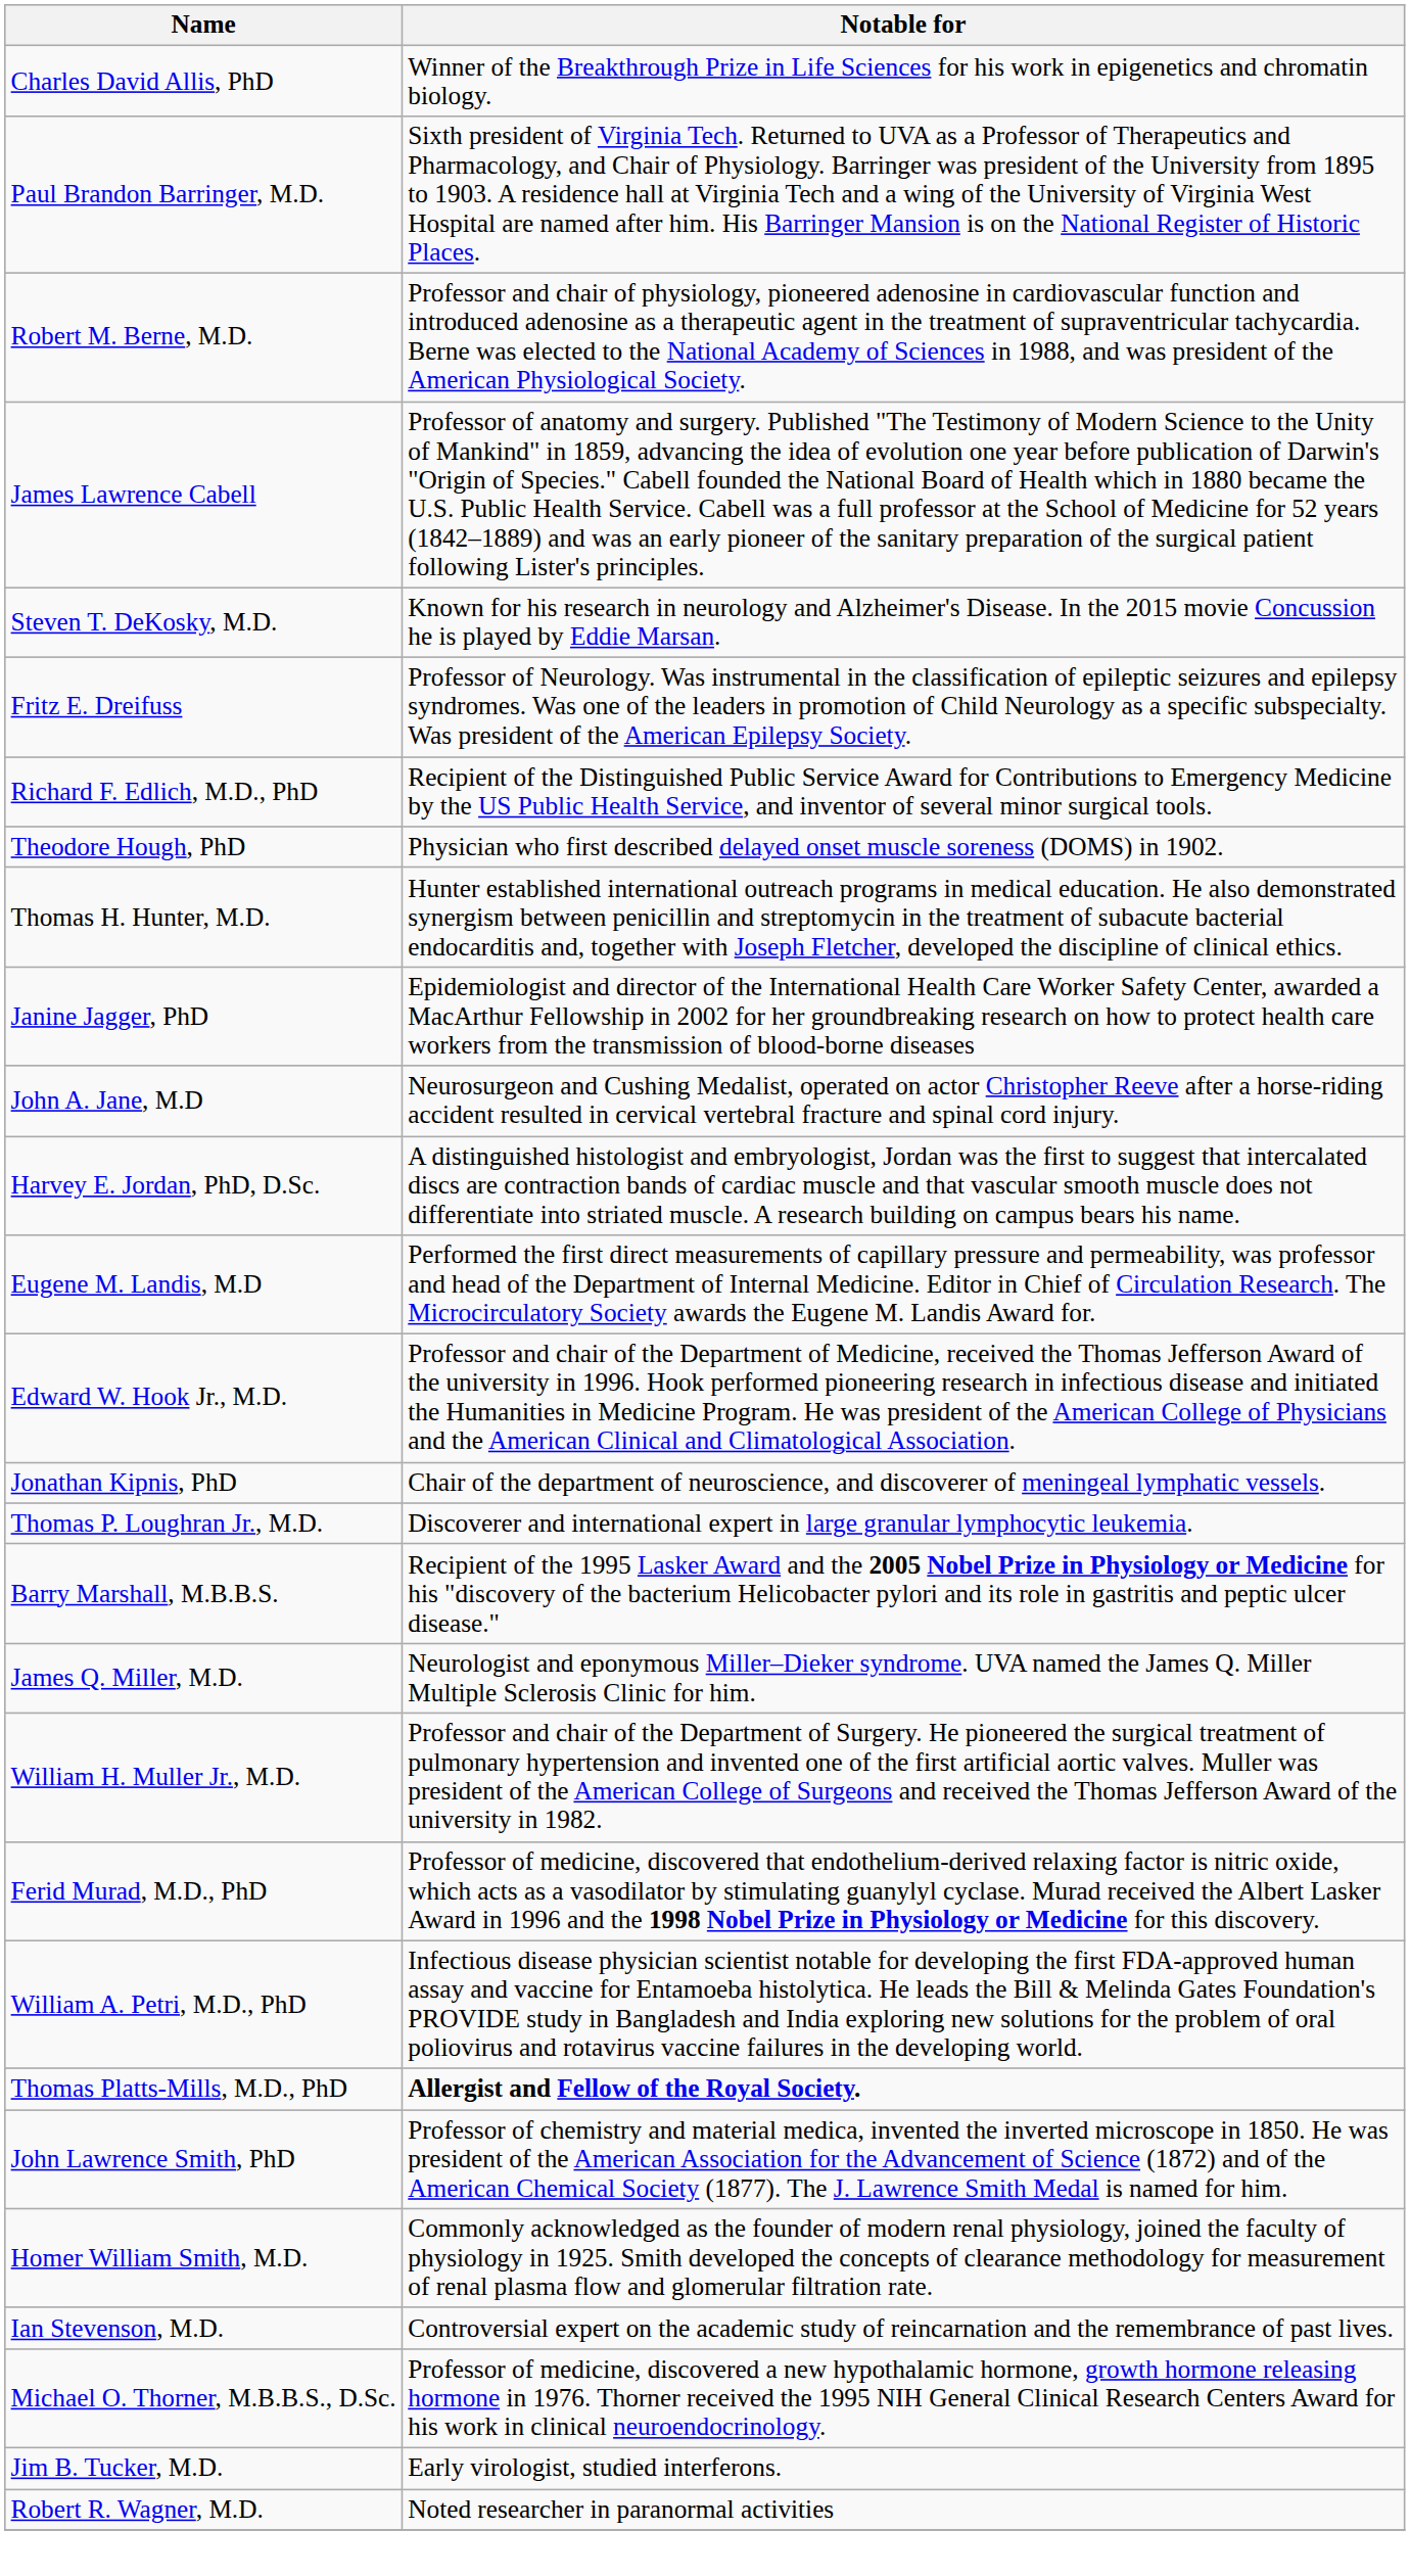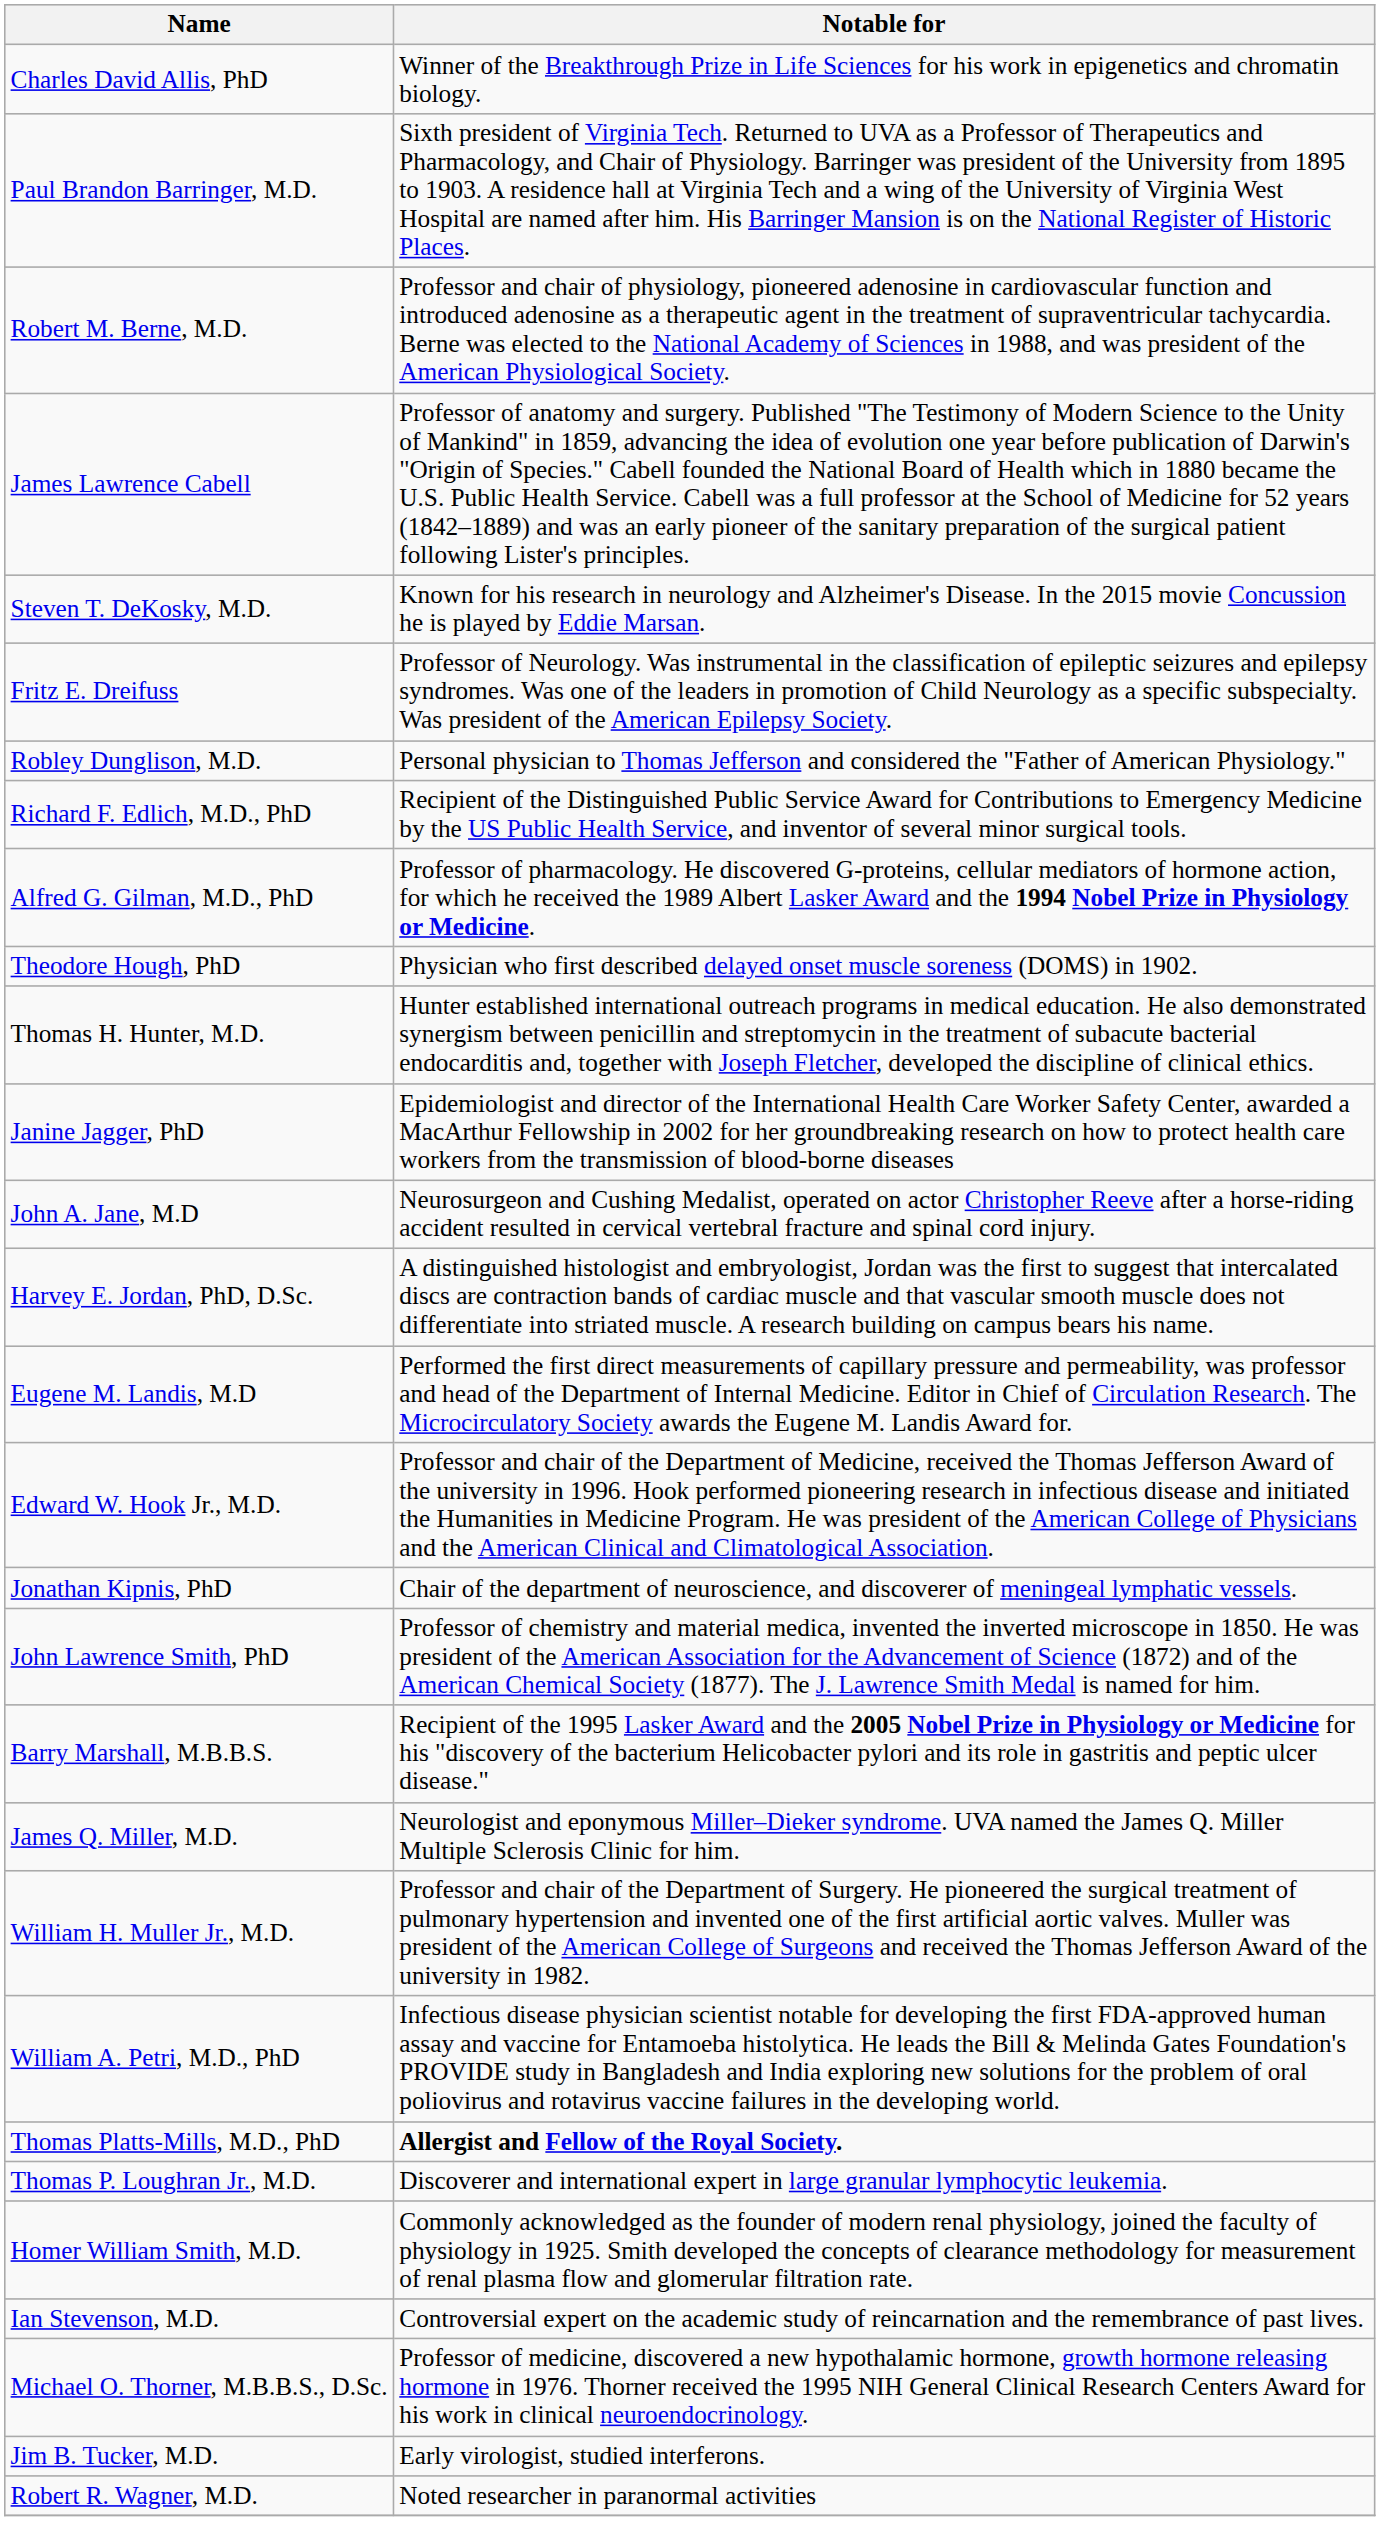 <table class="wikitable sortable">
 <tr>
 <th>Name</th>
 <th>Notable for</th>
 </tr>
 <tr>
 <td><a href='#'>Charles David Allis</a>, PhD</td>
 <td>Winner of the <a href='#'>Breakthrough Prize in Life Sciences</a> for his work in epigenetics and chromatin biology.</td>
 </tr>
 <tr>
 <td><a href='#'>Paul Brandon Barringer</a>, M.D.</td>
 <td>Sixth president of <a href='#'>Virginia Tech</a>. Returned to UVA as a Professor of Therapeutics and Pharmacology, and Chair of Physiology. Barringer was president of the University from 1895 to 1903. A residence hall at Virginia Tech and a wing of the University of Virginia West Hospital are named after him. His <a href='#'>Barringer Mansion</a> is on the <a href='#'>National Register of Historic Places</a>.</td>
 </tr>
 <tr>
 <td><a href='#'>Robert M. Berne</a>, M.D.</td>
 <td>Professor and chair of physiology, pioneered adenosine in cardiovascular function and introduced adenosine as a therapeutic agent in the treatment of supraventricular tachycardia. Berne was elected to the <a href='#'>National Academy of Sciences</a> in 1988, and was president of the <a href='#'>American Physiological Society</a>.</td>
 </tr>
 <tr>
 <td><a href='#'>James Lawrence Cabell</a></td>
 <td>Professor of anatomy and surgery. Published "The Testimony of Modern Science to the Unity of Mankind" in 1859, advancing the idea of evolution one year before publication of Darwin's "Origin of Species." Cabell founded the National Board of Health which in 1880 became the U.S. Public Health Service. Cabell was a full professor at the School of Medicine for 52 years (1842–1889) and was an early pioneer of the sanitary preparation of the surgical patient following Lister's principles.</td>
 </tr>
 <tr>
 <td><a href='#'>Steven T. DeKosky</a>, M.D.</td>
 <td>Known for his research in neurology and Alzheimer's Disease. In the 2015 movie <a href='#'>Concussion</a> he is played by <a href='#'>Eddie Marsan</a>.</td>
 </tr>
 <tr>
 <td><a href='#'>Fritz E. Dreifuss</a></td>
 <td>Professor of Neurology. Was instrumental in the classification of epileptic seizures and epilepsy syndromes. Was one of the leaders in promotion of Child Neurology as a specific subspecialty. Was president of the <a href='#'>American Epilepsy Society</a>.</td>
 </tr>
 <tr>
+<td><a href='#'>Robley Dunglison</a>, M.D.</td>
+<td>Personal physician to <a href='#'>Thomas Jefferson</a> and considered the "Father of American Physiology."</td>
+</tr>
+<tr>
 <td><a href='#'>Richard F. Edlich</a>, M.D., PhD</td>
 <td>Recipient of the Distinguished Public Service Award for Contributions to Emergency Medicine by the <a href='#'>US Public Health Service</a>, and inventor of several minor surgical tools.</td>
+</tr>
+<tr>
+<td><a href='#'>Alfred G. Gilman</a>, M.D., PhD</td>
+<td>Professor of pharmacology. He discovered G-proteins, cellular mediators of hormone action, for which he received the 1989 Albert <a href='#'>Lasker Award</a> and the <strong>1994 <a href='#'>Nobel Prize in Physiology or Medicine</a></strong>.</td>
 </tr>
 <tr>
 <td><a href='#'>Theodore Hough</a>, PhD</td>
 <td>Physician who first described <a href='#'>delayed onset muscle soreness</a> (DOMS) in 1902.</td>
 </tr>
 <tr>
 <td>Thomas H. Hunter, M.D.</td>
 <td>Hunter established international outreach programs in medical education. He also demonstrated synergism between penicillin and streptomycin in the treatment of subacute bacterial endocarditis and, together with <a href='#'>Joseph Fletcher</a>, developed the discipline of clinical ethics.</td>
 </tr>
 <tr>
 <td><a href='#'>Janine Jagger</a>, PhD</td>
 <td>Epidemiologist and director of the International Health Care Worker Safety Center, awarded a MacArthur Fellowship in 2002 for her groundbreaking research on how to protect health care workers from the transmission of blood-borne diseases</td>
 </tr>
 <tr>
 <td><a href='#'>John A. Jane</a>, M.D</td>
 <td>Neurosurgeon and Cushing Medalist, operated on actor <a href='#'>Christopher Reeve</a> after a horse-riding accident resulted in cervical vertebral fracture and spinal cord injury.</td>
 </tr>
 <tr>
 <td><a href='#'>Harvey E. Jordan</a>, PhD, D.Sc.</td>
 <td>A distinguished histologist and embryologist, Jordan was the first to suggest that intercalated discs are contraction bands of cardiac muscle and that vascular smooth muscle does not differentiate into striated muscle. A research building on campus bears his name.</td>
 </tr>
 <tr>
 <td><a href='#'>Eugene M. Landis</a>, M.D</td>
 <td>Performed the first direct measurements of capillary pressure and permeability, was professor and head of the Department of Internal Medicine. Editor in Chief of <a href='#'>Circulation Research</a>. The <a href='#'>Microcirculatory Society</a> awards the Eugene M. Landis Award for.</td>
 </tr>
 <tr>
 <td><a href='#'>Edward W. Hook</a> Jr., M.D.</td>
 <td>Professor and chair of the Department of Medicine, received the Thomas Jefferson Award of the university in 1996. Hook performed pioneering research in infectious disease and initiated the Humanities in Medicine Program. He was president of the <a href='#'>American College of Physicians</a> and the <a href='#'>American Clinical and Climatological Association</a>.</td>
 </tr>
 <tr>
 <td><a href='#'>Jonathan Kipnis</a>, PhD</td>
 <td>Chair of the department of neuroscience, and discoverer of <a href='#'>meningeal lymphatic vessels</a>.</td>
 </tr>
 <tr>
-<td><a href='#'>Thomas P. Loughran Jr.</a>, M.D.</td>
-<td>Discoverer and international expert in <a href='#'>large granular lymphocytic leukemia</a>.</td>
+<td><a href='#'>John Lawrence Smith</a>, PhD</td>
+<td>Professor of chemistry and material medica, invented the inverted microscope in 1850. He was president of the <a href='#'>American Association for the Advancement of Science</a> (1872) and of the <a href='#'>American Chemical Society</a> (1877). The <a href='#'>J. Lawrence Smith Medal</a> is named for him.</td>
 </tr>
 <tr>
 <td><a href='#'>Barry Marshall</a>, M.B.B.S.</td>
 <td>Recipient of the 1995 <a href='#'>Lasker Award</a> and the <strong>2005 <a href='#'>Nobel Prize in Physiology or Medicine</a></strong> for his "discovery of the bacterium Helicobacter pylori and its role in gastritis and peptic ulcer disease."</td>
 </tr>
 <tr>
 <td><a href='#'>James Q. Miller</a>, M.D.</td>
 <td>Neurologist and eponymous <a href='#'>Miller–Dieker syndrome</a>. UVA named the James Q. Miller Multiple Sclerosis Clinic for him.</td>
 </tr>
 <tr>
 <td><a href='#'>William H. Muller Jr.</a>, M.D.</td>
 <td>Professor and chair of the Department of Surgery. He pioneered the surgical treatment of pulmonary hypertension and invented one of the first artificial aortic valves. Muller was president of the <a href='#'>American College of Surgeons</a> and received the Thomas Jefferson Award of the university in 1982.</td>
 </tr>
 <tr>
-<td><a href='#'>Ferid Murad</a>, M.D., PhD</td>
-<td>Professor of medicine, discovered that endothelium-derived relaxing factor is nitric oxide, which acts as a vasodilator by stimulating guanylyl cyclase. Murad received the Albert Lasker Award in 1996 and the <strong>1998 <a href='#'>Nobel Prize in Physiology or Medicine</a></strong> for this discovery.</td>
-</tr>
-<tr>
 <td><a href='#'>William A. Petri</a>, M.D., PhD</td>
 <td>Infectious disease physician scientist notable for developing the first FDA-approved human assay and vaccine for Entamoeba histolytica. He leads the Bill & Melinda Gates Foundation's PROVIDE study in Bangladesh and India exploring new solutions for the problem of oral poliovirus and rotavirus vaccine failures in the developing world.</td>
 </tr>
 <tr>
 <td><a href='#'>Thomas Platts-Mills</a>, M.D., PhD</td>
 <td><strong>Allergist and <a href='#'>Fellow of the Royal Society</a>.</strong></td>
 </tr>
 <tr>
-<td><a href='#'>John Lawrence Smith</a>, PhD</td>
-<td>Professor of chemistry and material medica, invented the inverted microscope in 1850. He was president of the <a href='#'>American Association for the Advancement of Science</a> (1872) and of the <a href='#'>American Chemical Society</a> (1877). The <a href='#'>J. Lawrence Smith Medal</a> is named for him.</td>
+<td><a href='#'>Thomas P. Loughran Jr.</a>, M.D.</td>
+<td>Discoverer and international expert in <a href='#'>large granular lymphocytic leukemia</a>.</td>
 </tr>
 <tr>
 <td><a href='#'>Homer William Smith</a>, M.D.</td>
 <td>Commonly acknowledged as the founder of modern renal physiology, joined the faculty of physiology in 1925. Smith developed the concepts of clearance methodology for measurement of renal plasma flow and glomerular filtration rate.</td>
 </tr>
 <tr>
 <td><a href='#'>Ian Stevenson</a>, M.D.</td>
 <td>Controversial expert on the academic study of reincarnation and the remembrance of past lives.</td>
 </tr>
 <tr>
 <td style="white-space: nowrap;"><a href='#'>Michael O. Thorner</a>, M.B.B.S., D.Sc.</td>
 <td>Professor of medicine, discovered a new hypothalamic hormone, <a href='#'>growth hormone releasing hormone</a> in 1976. Thorner received the 1995 NIH General Clinical Research Centers Award for his work in clinical <a href='#'>neuroendocrinology</a>.</td>
 </tr>
 <tr>
 <td><a href='#'>Jim B. Tucker</a>, M.D.</td>
 <td>Early virologist, studied interferons.</td>
 </tr>
 <tr>
 <td><a href='#'>Robert R. Wagner</a>, M.D.</td>
 <td>Noted researcher in paranormal activities</td>
 </tr>
 <tr>
 </tr>
 </table>
